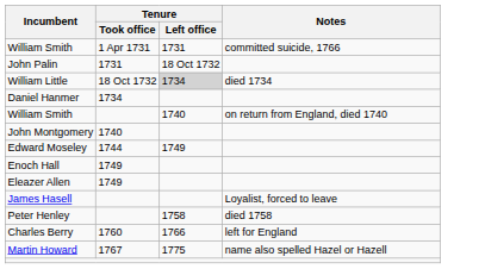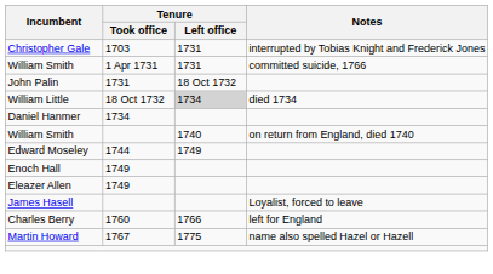 <table class="wikitable" style="font-size:85%;text-align:left">
 <tr>
 <th rowspan="2">Incumbent</th>
 <th colspan="2">Tenure</th>
 <th rowspan="2" width=50%>Notes</th>
 </tr>
 <tr>
 <th>Took office</th>
 <th>Left office</th>
+</tr>
+<tr>
+<td><a href='#'>Christopher Gale</a></td>
+<td>1703</td>
+<td>1731</td>
+<td>interrupted by Tobias Knight and Frederick Jones</td>
 </tr>
 <tr>
 <td>William Smith</td>
 <td>1 Apr 1731</td>
 <td>1731</td>
 <td>committed suicide, 1766</td>
 </tr>
 <tr>
 <td>John Palin</td>
 <td>1731</td>
 <td>18 Oct 1732</td>
 <td></td>
 </tr>
 <tr>
 <td>William Little</td>
 <td>18 Oct 1732</td>
 <td style="background: lightgrey;">1734</td>
 <td>died 1734</td>
 </tr>
 <tr>
 <td>Daniel Hanmer</td>
 <td>1734</td>
 <td></td>
 <td></td>
 </tr>
 <tr>
 <td>William Smith</td>
 <td></td>
 <td>1740</td>
 <td>on return from England, died 1740</td>
 </tr>
 <tr>
-<td>John Montgomery</td>
-<td>1740</td>
-<td></td>
-<td></td>
-</tr>
-<tr>
 <td>Edward Moseley</td>
 <td>1744</td>
 <td>1749</td>
 <td></td>
 </tr>
 <tr>
 <td>Enoch Hall</td>
 <td>1749</td>
 <td></td>
 <td></td>
 </tr>
 <tr>
 <td>Eleazer Allen</td>
 <td>1749</td>
 <td></td>
 <td></td>
 </tr>
 <tr>
 <td><a href='#'>James Hasell</a></td>
 <td></td>
 <td></td>
 <td>Loyalist, forced to leave</td>
 </tr>
 <tr>
-<td>Peter Henley</td>
-<td></td>
-<td>1758</td>
-<td>died 1758</td>
-</tr>
-<tr>
 <td>Charles Berry</td>
 <td>1760</td>
 <td>1766</td>
 <td>left for England</td>
 </tr>
 <tr>
 <td><a href='#'>Martin Howard</a></td>
 <td>1767</td>
 <td>1775</td>
 <td>name also spelled Hazel or Hazell</td>
 </tr>
 <tr>
 <td colspan= "4"></td>
 </tr>
 </table>
